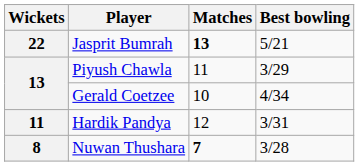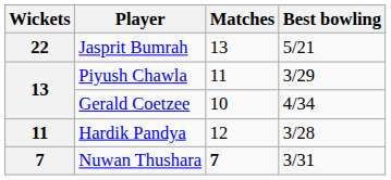 <table class="wikitable">
 <tr>
 <th>Wickets</th>
 <th>Player</th>
 <th>Matches</th>
 <th>Best bowling</th>
 </tr>
 <tr>
 <th>22</th>
 <td><a href='#'>Jasprit Bumrah</a></td>
-<td><strong>13</strong></td>
+<td>13</td>
 <td>5/21</td>
 </tr>
 <tr>
 <th rowspan=2>13</th>
 <td><a href='#'>Piyush Chawla</a></td>
 <td>11</td>
 <td>3/29</td>
 </tr>
 <tr>
 <td><a href='#'>Gerald Coetzee</a></td>
 <td>10</td>
 <td>4/34</td>
 </tr>
 <tr>
 <th>11</th>
 <td><a href='#'>Hardik Pandya</a></td>
 <td>12</td>
+<td>3/28</td>
+</tr>
+<tr>
+<th>7</th>
+<td><a href='#'>Nuwan Thushara</a></td>
+<td><strong>7</strong></td>
 <td>3/31</td>
 </tr>
-<tr>
-<th>8</th>
-<td><a href='#'>Nuwan Thushara</a></td>
-<td><strong>7</strong></td>
-<td>3/28</td>
-</tr>
 </table>
